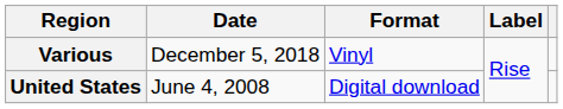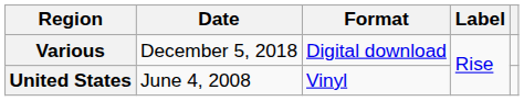 <table class="wikitable plainrowheaders">
 <tr>
 <th scope="col">Region</th>
 <th scope="col">Date</th>
 <th scope="col">Format</th>
 <th scope="col">Label</th>
 <th scope="col"></th>
 </tr>
 <tr>
 <th scope="row">Various</th>
 <td>December 5, 2018</td>
-<td><a href='#'>Vinyl</a></td>
+<td><a href='#'>Digital download</a></td>
 <td rowspan="2"><a href='#'>Rise</a></td>
 <td align="center"></td>
 </tr>
 <tr>
 <th scope="row">United States</th>
 <td>June 4, 2008</td>
-<td><a href='#'>Digital download</a></td>
+<td><a href='#'>Vinyl</a></td>
 <td align="center"></td>
 </tr>
 </table>
